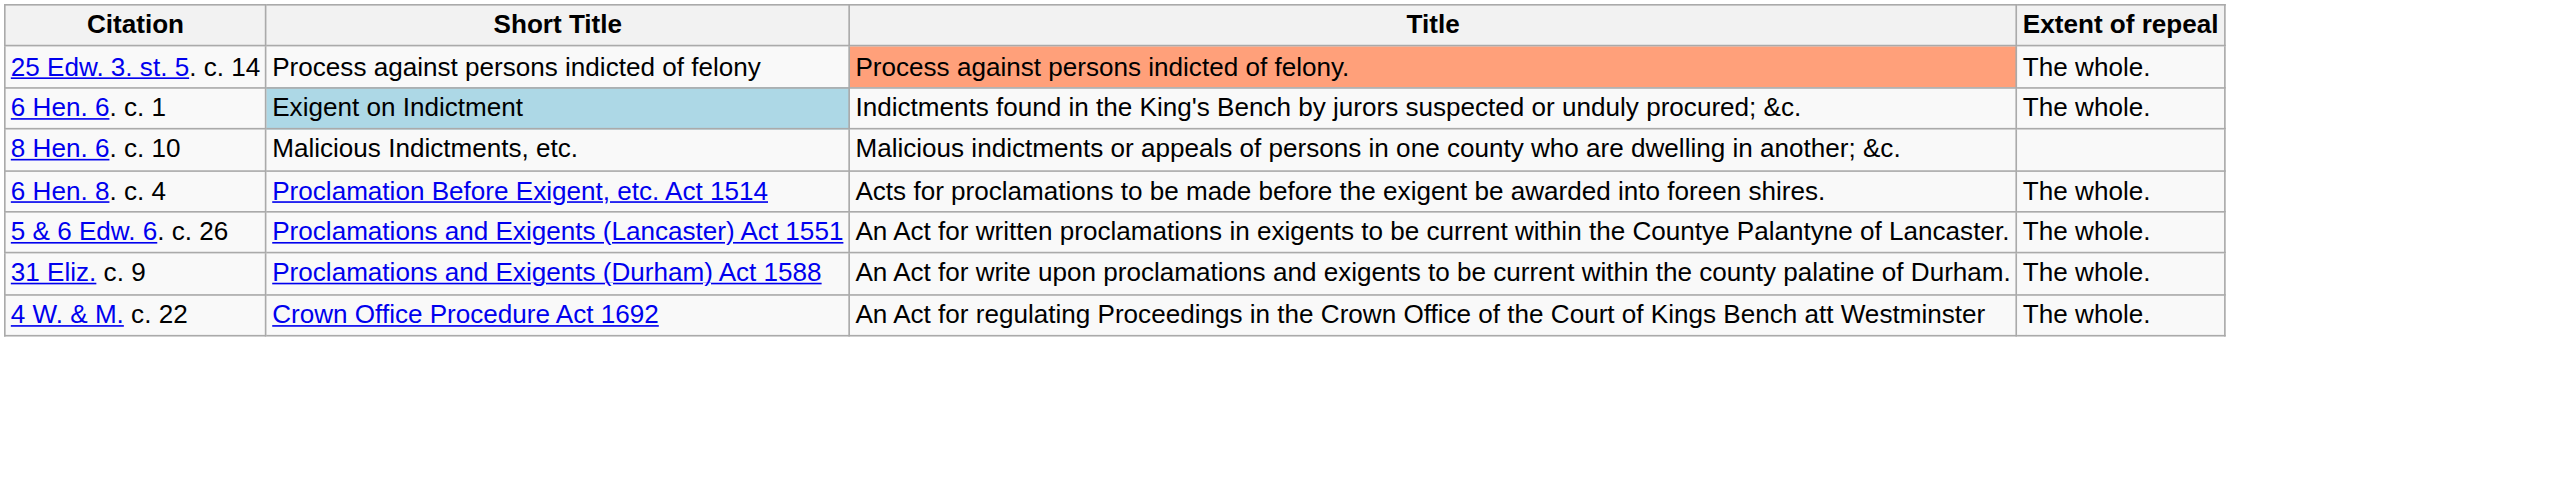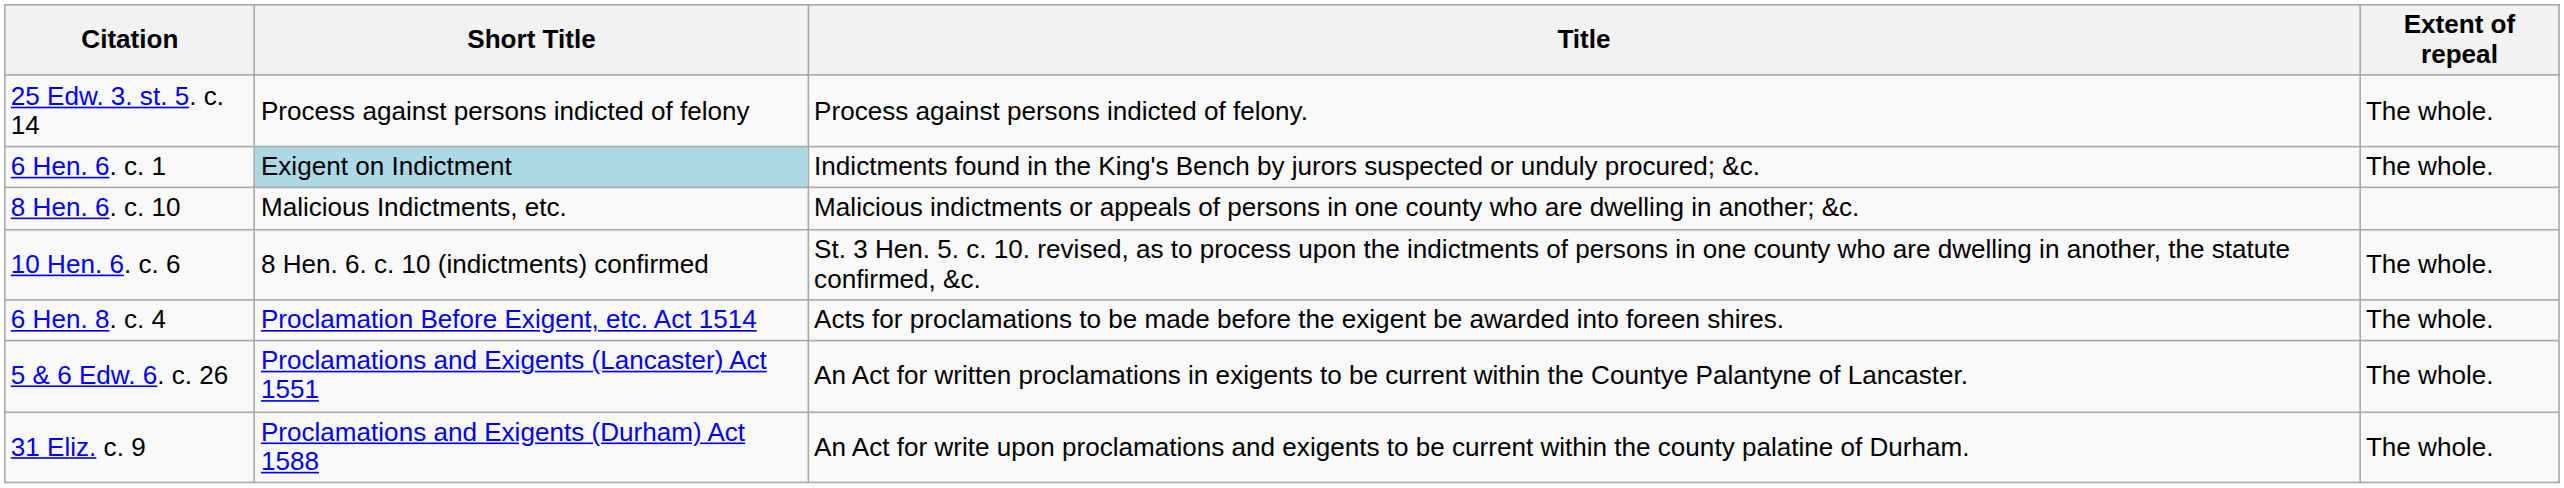 <table class="wikitable">
 <tr>
 <th>Citation</th>
 <th>Short Title</th>
 <th>Title</th>
 <th>Extent of repeal</th>
 </tr>
 <tr>
 <td><a href='#'>25 Edw. 3. st. 5</a>. c. 14</td>
 <td>Process against persons indicted of felony</td>
-<td style="background: lightsalmon;">Process against persons indicted of felony.</td>
+<td>Process against persons indicted of felony.</td>
 <td>The whole.</td>
 </tr>
 <tr>
 <td><a href='#'>6 Hen. 6</a>. c. 1</td>
 <td style="background: lightblue;">Exigent on Indictment</td>
 <td>Indictments found in the King's Bench by jurors suspected or unduly procured; &c.</td>
 <td>The whole.</td>
 </tr>
 <tr>
 <td><a href='#'>8 Hen. 6</a>. c. 10</td>
 <td>Malicious Indictments, etc.</td>
 <td>Malicious indictments or appeals of persons in one county who are dwelling in another; &c.</td>
 <td></td>
+</tr>
+<tr>
+<td><a href='#'>10 Hen. 6</a>. c. 6</td>
+<td>8 Hen. 6. c. 10 (indictments) confirmed</td>
+<td>St. 3 Hen. 5. c. 10. revised, as to process upon the indictments of persons in one county who are dwelling in another, the statute confirmed, &c.</td>
+<td>The whole.</td>
 </tr>
 <tr>
 <td><a href='#'>6 Hen. 8</a>. c. 4</td>
 <td><a href='#'>Proclamation Before Exigent, etc. Act 1514</a></td>
 <td>Acts for proclamations to be made before the exigent be awarded into foreen shires.</td>
 <td>The whole.</td>
 </tr>
 <tr>
 <td><a href='#'>5 & 6 Edw. 6</a>. c. 26</td>
 <td><a href='#'>Proclamations and Exigents (Lancaster) Act 1551</a></td>
 <td>An Act for written proclamations in exigents to be current within the Countye Palantyne of Lancaster.</td>
 <td>The whole.</td>
 </tr>
 <tr>
 <td><a href='#'>31 Eliz.</a> c. 9</td>
 <td><a href='#'>Proclamations and Exigents (Durham) Act 1588</a></td>
 <td>An Act for write upon proclamations and exigents to be current within the county palatine of Durham.</td>
 <td>The whole.</td>
 </tr>
-<tr>
-<td><a href='#'>4 W. & M.</a> c. 22</td>
-<td><a href='#'>Crown Office Procedure Act 1692</a></td>
-<td>An Act for regulating Proceedings in the Crown Office of the Court of Kings Bench att Westminster</td>
-<td>The whole.</td>
-</tr>
 </table>
